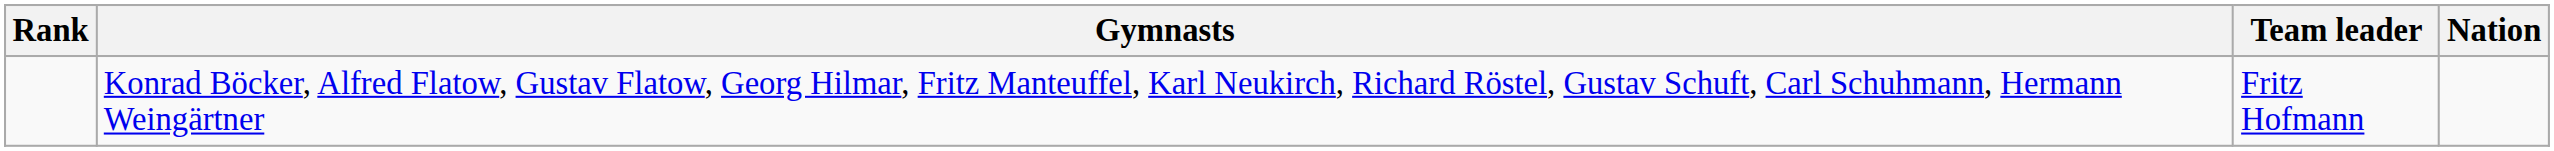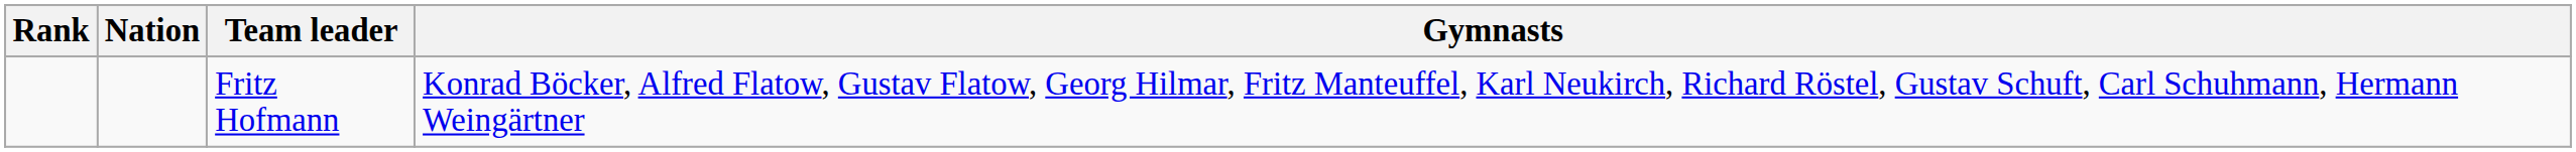 <table class=wikitable>
 <tr>
 <th>Rank</th>
+<th>Nation</th>
+<th>Team leader</th>
 <th>Gymnasts</th>
-<th>Team leader</th>
-<th>Nation</th>
 </tr>
 <tr>
 <td align=center></td>
+<td></td>
+<td><a href='#'>Fritz Hofmann</a></td>
 <td><a href='#'>Konrad Böcker</a>, <a href='#'>Alfred Flatow</a>, <a href='#'>Gustav Flatow</a>, <a href='#'>Georg Hilmar</a>, <a href='#'>Fritz Manteuffel</a>, <a href='#'>Karl Neukirch</a>, <a href='#'>Richard Röstel</a>, <a href='#'>Gustav Schuft</a>, <a href='#'>Carl Schuhmann</a>, <a href='#'>Hermann Weingärtner</a></td>
-<td><a href='#'>Fritz Hofmann</a></td>
-<td></td>
 </tr>
 </table>
